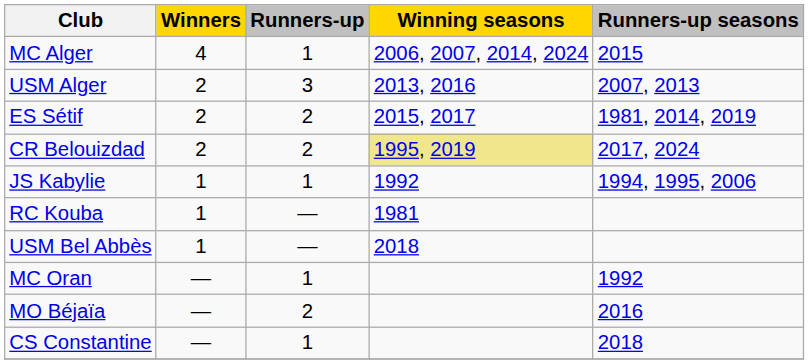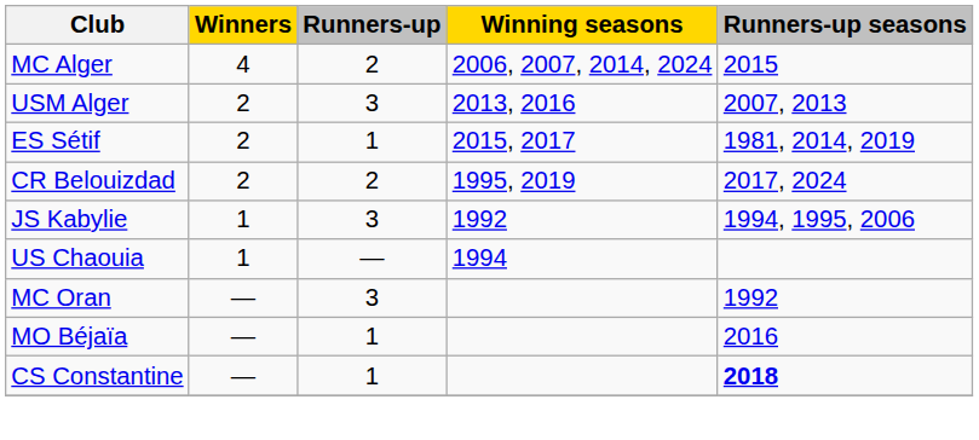 <table class="wikitable sortable">
 <tr>
 <th>Club</th>
 <th style="background:gold;">Winners</th>
 <th style="background:silver;">Runners-up</th>
 <th style="background:gold;">Winning seasons</th>
 <th style="background:silver;">Runners-up seasons</th>
 </tr>
 <tr>
 <td><a href='#'>MC Alger</a></td>
 <td align=center>4</td>
-<td align=center>1</td>
+<td align=center>2</td>
 <td><a href='#'>2006</a>, <a href='#'>2007</a>, <a href='#'>2014</a>, <a href='#'>2024</a></td>
 <td><a href='#'>2015</a></td>
 </tr>
 <tr>
 <td><a href='#'>USM Alger</a></td>
 <td align=center>2</td>
 <td align=center>3</td>
 <td><a href='#'>2013</a>, <a href='#'>2016</a></td>
 <td><a href='#'>2007</a>, <a href='#'>2013</a></td>
 </tr>
 <tr>
 <td><a href='#'>ES Sétif</a></td>
 <td align=center>2</td>
-<td align=center>2</td>
+<td align=center>1</td>
 <td><a href='#'>2015</a>, <a href='#'>2017</a></td>
 <td><a href='#'>1981</a>, <a href='#'>2014</a>, <a href='#'>2019</a></td>
 </tr>
 <tr>
 <td><a href='#'>CR Belouizdad</a></td>
 <td align=center>2</td>
 <td align=center>2</td>
-<td style="background: khaki;"><a href='#'>1995</a>, <a href='#'>2019</a></td>
+<td><a href='#'>1995</a>, <a href='#'>2019</a></td>
 <td><a href='#'>2017</a>, <a href='#'>2024</a></td>
 </tr>
 <tr>
 <td><a href='#'>JS Kabylie</a></td>
 <td align=center>1</td>
-<td align=center>1</td>
+<td align=center>3</td>
 <td><a href='#'>1992</a></td>
 <td><a href='#'>1994</a>, <a href='#'>1995</a>, <a href='#'>2006</a></td>
 </tr>
 <tr>
-<td><a href='#'>RC Kouba</a></td>
+<td><a href='#'>US Chaouia</a></td>
 <td align=center>1</td>
 <td align=center>—</td>
-<td><a href='#'>1981</a></td>
-<td></td>
-</tr>
-<tr>
-<td><a href='#'>USM Bel Abbès</a></td>
-<td align=center>1</td>
-<td align=center>—</td>
-<td><a href='#'>2018</a></td>
+<td><a href='#'>1994</a></td>
 <td></td>
 </tr>
 <tr>
 <td><a href='#'>MC Oran</a></td>
 <td align=center>—</td>
-<td align=center>1</td>
+<td align=center>3</td>
 <td></td>
 <td><a href='#'>1992</a></td>
 </tr>
 <tr>
 <td><a href='#'>MO Béjaïa</a></td>
 <td align=center>—</td>
-<td align=center>2</td>
+<td align=center>1</td>
 <td></td>
 <td><a href='#'>2016</a></td>
 </tr>
 <tr>
 <td><a href='#'>CS Constantine</a></td>
 <td align=center>—</td>
 <td align=center>1</td>
 <td></td>
-<td><a href='#'>2018</a></td>
+<td><strong><a href='#'>2018</a></strong></td>
 </tr>
 <tr>
 </tr>
 </table>
